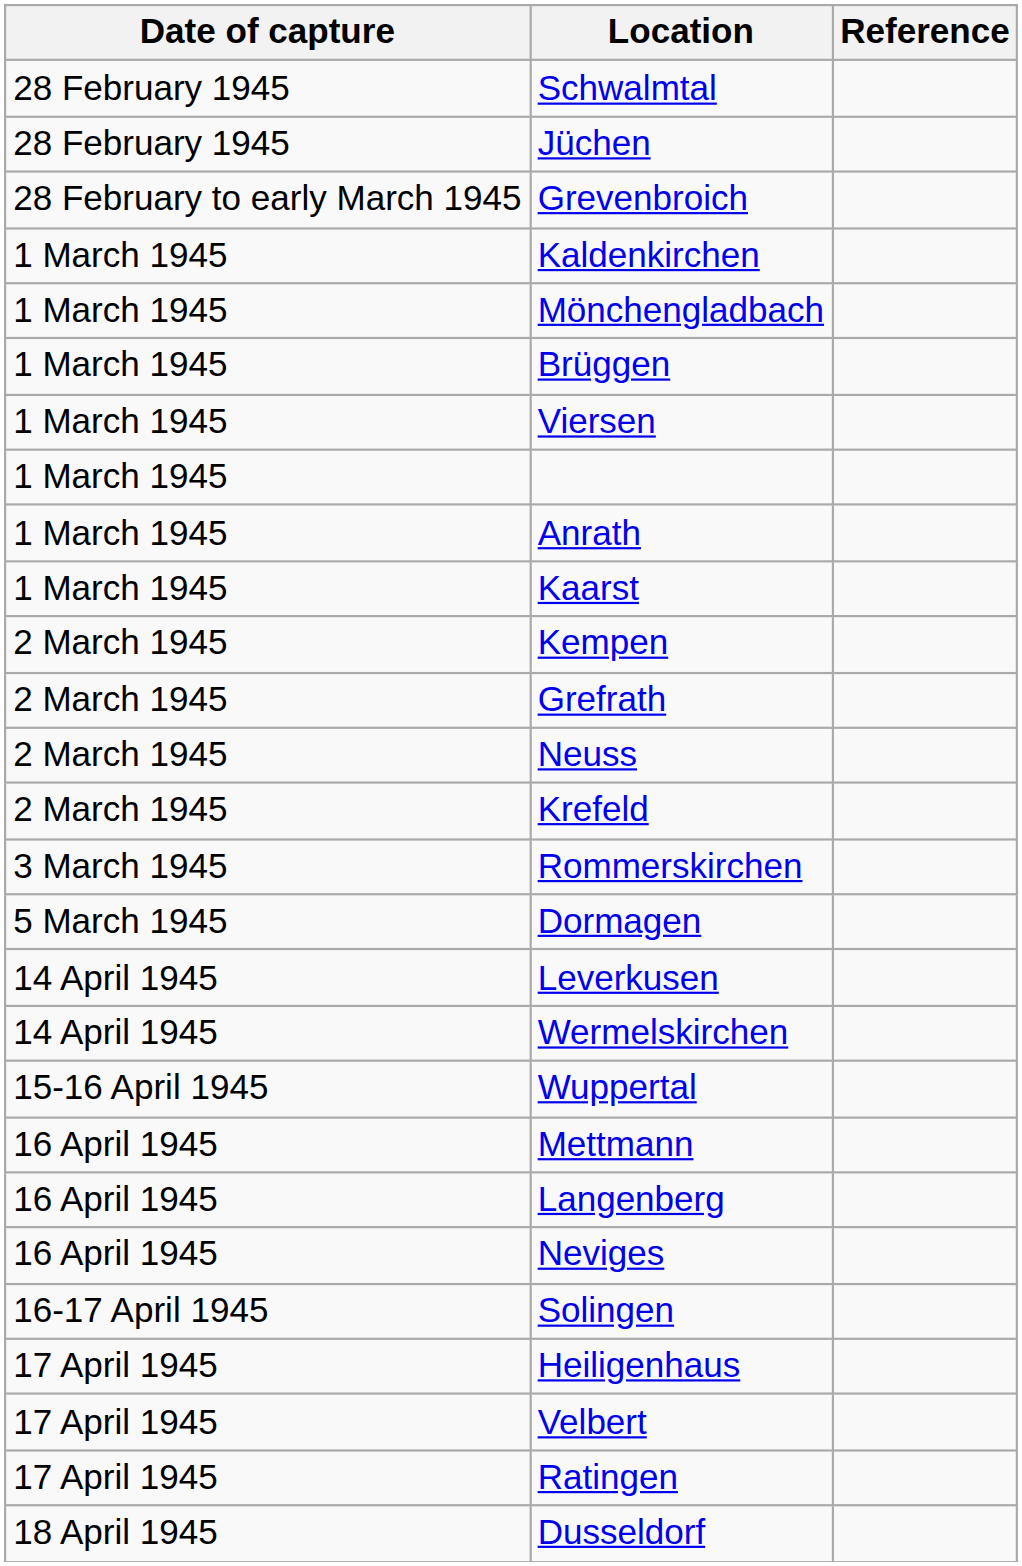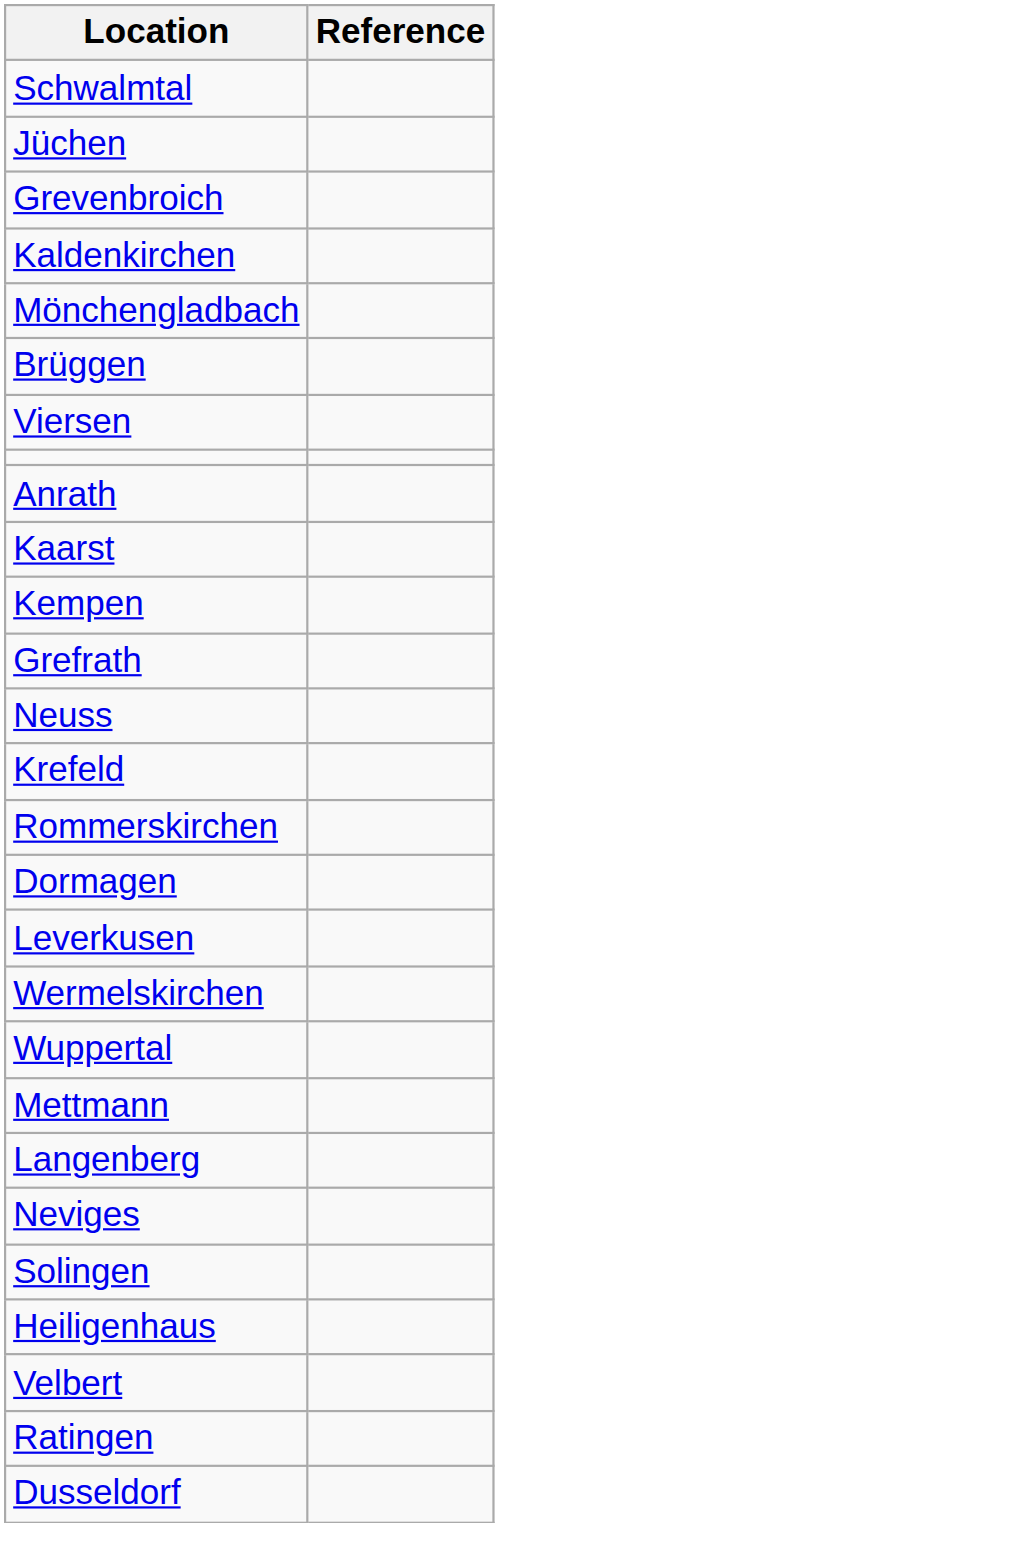 <table class="wikitable">
 <tr>
-<th>Date of capture</th>
 <th>Location</th>
 <th>Reference</th>
 </tr>
 <tr>
-<td>28 February 1945</td>
 <td><a href='#'>Schwalmtal</a></td>
 <td></td>
 </tr>
 <tr>
-<td>28 February 1945</td>
 <td><a href='#'>Jüchen</a></td>
 <td></td>
 </tr>
 <tr>
-<td>28 February to early March 1945</td>
 <td><a href='#'>Grevenbroich</a></td>
 <td></td>
 </tr>
 <tr>
-<td>1 March 1945</td>
 <td><a href='#'>Kaldenkirchen</a></td>
 <td></td>
 </tr>
 <tr>
-<td>1 March 1945</td>
 <td><a href='#'>Mönchengladbach</a></td>
 <td></td>
 </tr>
 <tr>
-<td>1 March 1945</td>
 <td><a href='#'>Brüggen</a></td>
 <td></td>
 </tr>
 <tr>
-<td>1 March 1945</td>
 <td><a href='#'>Viersen</a></td>
 <td></td>
 </tr>
 <tr>
-<td>1 March 1945</td>
 <td></td>
 <td></td>
 </tr>
 <tr>
-<td>1 March 1945</td>
 <td><a href='#'>Anrath</a></td>
 <td></td>
 </tr>
 <tr>
-<td>1 March 1945</td>
 <td><a href='#'>Kaarst</a></td>
 <td></td>
 </tr>
 <tr>
-<td>2 March 1945</td>
 <td><a href='#'>Kempen</a></td>
 <td></td>
 </tr>
 <tr>
-<td>2 March 1945</td>
 <td><a href='#'>Grefrath</a></td>
 <td></td>
 </tr>
 <tr>
-<td>2 March 1945</td>
 <td><a href='#'>Neuss</a></td>
 <td></td>
 </tr>
 <tr>
-<td>2 March 1945</td>
 <td><a href='#'>Krefeld</a></td>
 <td></td>
 </tr>
 <tr>
-<td>3 March 1945</td>
 <td><a href='#'>Rommerskirchen</a></td>
 <td></td>
 </tr>
 <tr>
-<td>5 March 1945</td>
 <td><a href='#'>Dormagen</a></td>
 <td></td>
 </tr>
 <tr>
-<td>14 April 1945</td>
 <td><a href='#'>Leverkusen</a></td>
 <td></td>
 </tr>
 <tr>
-<td>14 April 1945</td>
 <td><a href='#'>Wermelskirchen</a></td>
 <td></td>
 </tr>
 <tr>
-<td>15-16 April 1945</td>
 <td><a href='#'>Wuppertal</a></td>
 <td></td>
 </tr>
 <tr>
-<td>16 April 1945</td>
 <td><a href='#'>Mettmann</a></td>
 <td></td>
 </tr>
 <tr>
-<td>16 April 1945</td>
 <td><a href='#'>Langenberg</a></td>
 <td></td>
 </tr>
 <tr>
-<td>16 April 1945</td>
 <td><a href='#'>Neviges</a></td>
 <td></td>
 </tr>
 <tr>
-<td>16-17 April 1945</td>
 <td><a href='#'>Solingen</a></td>
 <td></td>
 </tr>
 <tr>
-<td>17 April 1945</td>
 <td><a href='#'>Heiligenhaus</a></td>
 <td></td>
 </tr>
 <tr>
-<td>17 April 1945</td>
 <td><a href='#'>Velbert</a></td>
 <td></td>
 </tr>
 <tr>
-<td>17 April 1945</td>
 <td><a href='#'>Ratingen</a></td>
 <td></td>
 </tr>
 <tr>
-<td>18 April 1945</td>
 <td><a href='#'>Dusseldorf</a></td>
 <td></td>
 </tr>
 </table>
